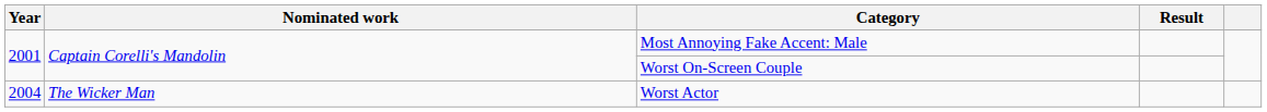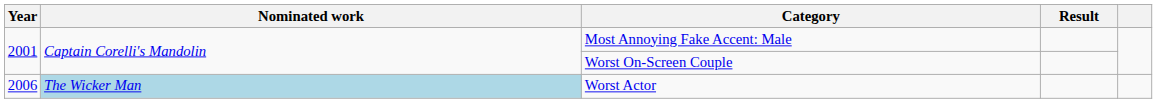 <table class="wikitable sortable">
 <tr>
 <th scope="col" style="width:1em;">Year</th>
 <th scope="col" style="width:39em;">Nominated work</th>
 <th scope="col" style="width:33em;">Category</th>
 <th scope="col" style="width:5em;">Result</th>
 <th scope="col" style="width:2em;" class="unsortable"></th>
 </tr>
 <tr>
 <td rowspan="2"><a href='#'>2001</a></td>
 <td rowspan="2"><em><a href='#'>Captain Corelli's Mandolin</a></em></td>
 <td><a href='#'>Most Annoying Fake Accent: Male</a></td>
 <td></td>
 <td style="text-align:center;" rowspan="2"></td>
 </tr>
 <tr>
 <td><a href='#'>Worst On-Screen Couple</a></td>
 <td></td>
 </tr>
 <tr>
-<td><a href='#'>2004</a></td>
-<td><em><a href='#'>The Wicker Man</a></em></td>
+<td><a href='#'>2006</a></td>
+<td style="background: lightblue;"><em><a href='#'>The Wicker Man</a></em></td>
 <td><a href='#'>Worst Actor</a></td>
 <td></td>
 <td style="text-align:center;"></td>
 </tr>
 </table>
